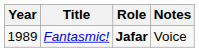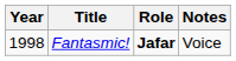 <table class = "wikitable sortable">
 <tr>
 <th>Year</th>
 <th>Title</th>
 <th>Role</th>
 <th>Notes</th>
 </tr>
 <tr>
-<td>1989</td>
+<td>1998</td>
 <td><em><a href='#'>Fantasmic!</a></em></td>
 <td><strong>Jafar</strong></td>
 <td>Voice</td>
 </tr>
 </table>
